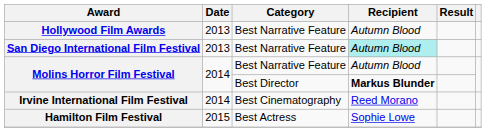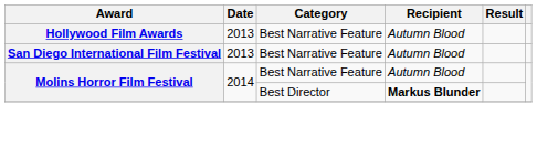 <table class="wikitable sortable plainrowheaders">
 <tr>
 <th>Award</th>
 <th>Date</th>
 <th>Category</th>
 <th>Recipient</th>
 <th>Result</th>
 <th></th>
 </tr>
 <tr>
 <th scope="row"><a href='#'>Hollywood Film Awards</a></th>
 <td>2013</td>
 <td>Best Narrative Feature</td>
 <td><em>Autumn Blood</em></td>
 <td></td>
 <td style="text-align:center;"></td>
 </tr>
 <tr>
 <th scope="row"><a href='#'>San Diego International Film Festival</a></th>
 <td>2013</td>
 <td>Best Narrative Feature</td>
-<td style="background: paleturquoise;"><em>Autumn Blood</em></td>
+<td><em>Autumn Blood</em></td>
 <td></td>
 <td style="text-align:center;"></td>
 </tr>
 <tr>
 <th scope="row" rowspan="2"><a href='#'>Molins Horror Film Festival</a></th>
 <td rowspan="2">2014</td>
 <td>Best Narrative Feature</td>
 <td><em>Autumn Blood</em></td>
 <td></td>
 <td align="center" rowspan="2"></td>
 </tr>
 <tr>
 <td>Best Director</td>
 <td><strong>Markus Blunder</strong></td>
 <td></td>
 </tr>
 <tr>
-<th scope="row">Irvine International Film Festival</th>
-<td>2014</td>
-<td>Best Cinematography</td>
-<td><a href='#'>Reed Morano</a></td>
-<td></td>
-<td style="text-align:center;"></td>
-</tr>
-<tr>
-<th scope="row">Hamilton Film Festival</th>
-<td>2015</td>
-<td>Best Actress</td>
-<td><a href='#'>Sophie Lowe</a></td>
-<td></td>
-<td style="text-align:center;"></td>
-</tr>
-<tr>
 </tr>
 </table>
